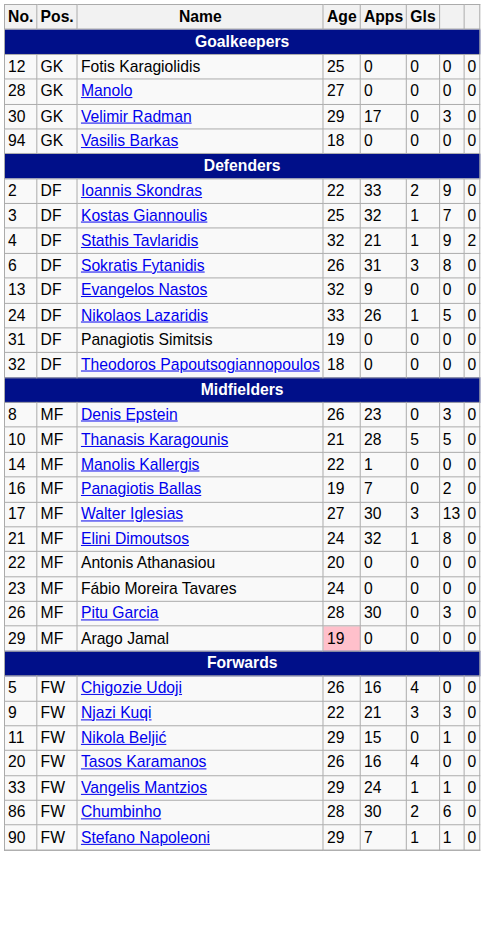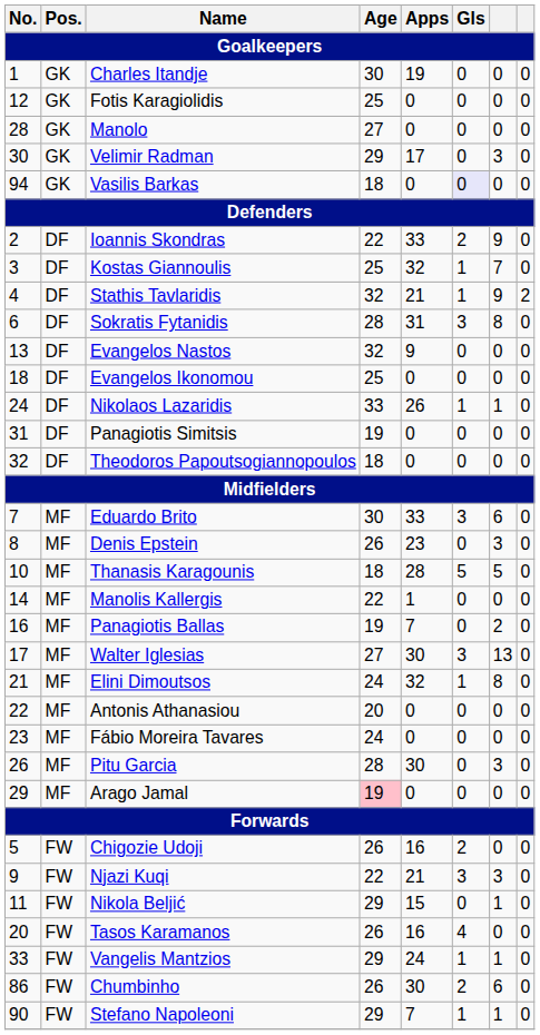 <table class="wikitable">
 <tr>
 <th>No.</th>
 <th>Pos.</th>
 <th>Name</th>
 <th>Age</th>
 <th>Apps</th>
 <th>Gls</th>
 <th></th>
 <th></th>
 </tr>
 <tr>
 <th colspan="8" style="background:#000f89; color:#ffffff; text-align:center;">Goalkeepers</th>
+</tr>
+<tr>
+<td align="left">1</td>
+<td>GK</td>
+<td> <a href='#'>Charles Itandje</a></td>
+<td>30</td>
+<td>19</td>
+<td>0</td>
+<td>0</td>
+<td>0</td>
 </tr>
 <tr>
 <td align="left">12</td>
 <td>GK</td>
 <td> Fotis Karagiolidis</td>
 <td>25</td>
 <td>0</td>
 <td>0</td>
 <td>0</td>
 <td>0</td>
 </tr>
 <tr>
 <td align="left">28</td>
 <td>GK</td>
 <td> <a href='#'>Manolo</a></td>
 <td>27</td>
 <td>0</td>
 <td>0</td>
 <td>0</td>
 <td>0</td>
 </tr>
 <tr>
 <td align="left">30</td>
 <td>GK</td>
 <td> <a href='#'>Velimir Radman</a></td>
 <td>29</td>
 <td>17</td>
 <td>0</td>
 <td>3</td>
 <td>0</td>
 </tr>
 <tr>
 <td align="left">94</td>
 <td>GK</td>
 <td> <a href='#'>Vasilis Barkas</a></td>
 <td>18</td>
 <td>0</td>
-<td>0</td>
+<td style="background: lavender;">0</td>
 <td>0</td>
 <td>0</td>
 </tr>
 <tr>
 <th colspan="8" style="background:#000f89; color:#ffffff; text-align:center;">Defenders</th>
 </tr>
 <tr>
 <td align="left">2</td>
 <td>DF</td>
 <td> <a href='#'>Ioannis Skondras</a></td>
 <td>22</td>
 <td>33</td>
 <td>2</td>
 <td>9</td>
 <td>0</td>
 </tr>
 <tr>
 <td align="left">3</td>
 <td>DF</td>
 <td> <a href='#'>Kostas Giannoulis</a></td>
 <td>25</td>
 <td>32</td>
 <td>1</td>
 <td>7</td>
 <td>0</td>
 </tr>
 <tr>
 <td align="left">4</td>
 <td>DF</td>
 <td> <a href='#'>Stathis Tavlaridis</a></td>
 <td>32</td>
 <td>21</td>
 <td>1</td>
 <td>9</td>
 <td>2</td>
 </tr>
 <tr>
 <td align="left">6</td>
 <td>DF</td>
 <td> <a href='#'>Sokratis Fytanidis</a></td>
-<td>26</td>
+<td>28</td>
 <td>31</td>
 <td>3</td>
 <td>8</td>
 <td>0</td>
 </tr>
 <tr>
 <td align="left">13</td>
 <td>DF</td>
 <td> <a href='#'>Evangelos Nastos</a></td>
 <td>32</td>
 <td>9</td>
 <td>0</td>
 <td>0</td>
 <td>0</td>
 </tr>
 <tr>
+<td align="left">18</td>
+<td>DF</td>
+<td> <a href='#'>Evangelos Ikonomou</a></td>
+<td>25</td>
+<td>0</td>
+<td>0</td>
+<td>0</td>
+<td>0</td>
+</tr>
+<tr>
 <td align="left">24</td>
 <td>DF</td>
 <td> <a href='#'>Nikolaos Lazaridis</a></td>
 <td>33</td>
 <td>26</td>
 <td>1</td>
-<td>5</td>
+<td>1</td>
 <td>0</td>
 </tr>
 <tr>
 <td align="left">31</td>
 <td>DF</td>
 <td> Panagiotis Simitsis</td>
 <td>19</td>
 <td>0</td>
 <td>0</td>
 <td>0</td>
 <td>0</td>
 </tr>
 <tr>
 <td align="left">32</td>
 <td>DF</td>
 <td> <a href='#'>Theodoros Papoutsogiannopoulos</a></td>
 <td>18</td>
 <td>0</td>
 <td>0</td>
 <td>0</td>
 <td>0</td>
 </tr>
 <tr>
 <th colspan="8" style="background:#000f89; color:#ffffff; text-align:center;">Midfielders</th>
 </tr>
 <tr>
+<td align="left">7</td>
+<td>MF</td>
+<td> <a href='#'>Eduardo Brito</a></td>
+<td>30</td>
+<td>33</td>
+<td>3</td>
+<td>6</td>
+<td>0</td>
+</tr>
+<tr>
 <td align="left">8</td>
 <td>MF</td>
 <td> <a href='#'>Denis Epstein</a></td>
 <td>26</td>
 <td>23</td>
 <td>0</td>
 <td>3</td>
 <td>0</td>
 </tr>
 <tr>
 <td align="left">10</td>
 <td>MF</td>
 <td> <a href='#'>Thanasis Karagounis</a></td>
-<td>21</td>
+<td>18</td>
 <td>28</td>
 <td>5</td>
 <td>5</td>
 <td>0</td>
 </tr>
 <tr>
 <td align="left">14</td>
 <td>MF</td>
 <td> <a href='#'>Manolis Kallergis</a></td>
 <td>22</td>
 <td>1</td>
 <td>0</td>
 <td>0</td>
 <td>0</td>
 </tr>
 <tr>
 <td align="left">16</td>
 <td>MF</td>
 <td> <a href='#'>Panagiotis Ballas</a></td>
 <td>19</td>
 <td>7</td>
 <td>0</td>
 <td>2</td>
 <td>0</td>
 </tr>
 <tr>
 <td align="left">17</td>
 <td>MF</td>
 <td> <a href='#'>Walter Iglesias</a></td>
 <td>27</td>
 <td>30</td>
 <td>3</td>
 <td>13</td>
 <td>0</td>
 </tr>
 <tr>
 <td align="left">21</td>
 <td>MF</td>
 <td> <a href='#'>Elini Dimoutsos</a></td>
 <td>24</td>
 <td>32</td>
 <td>1</td>
 <td>8</td>
 <td>0</td>
 </tr>
 <tr>
 <td align="left">22</td>
 <td>MF</td>
 <td> Antonis Athanasiou</td>
 <td>20</td>
 <td>0</td>
 <td>0</td>
 <td>0</td>
 <td>0</td>
 </tr>
 <tr>
 <td align="left">23</td>
 <td>MF</td>
 <td> Fábio Moreira Tavares</td>
 <td>24</td>
 <td>0</td>
 <td>0</td>
 <td>0</td>
 <td>0</td>
 </tr>
 <tr>
 <td align="left">26</td>
 <td>MF</td>
 <td> <a href='#'>Pitu Garcia</a></td>
 <td>28</td>
 <td>30</td>
 <td>0</td>
 <td>3</td>
 <td>0</td>
 </tr>
 <tr>
 <td align="left">29</td>
 <td>MF</td>
 <td> Arago Jamal</td>
 <td style="background: pink;">19</td>
 <td>0</td>
 <td>0</td>
 <td>0</td>
 <td>0</td>
 </tr>
 <tr>
 <th colspan="8" style="background:#000f89; color:#ffffff; text-align:center;">Forwards</th>
 </tr>
 <tr>
 <td align="left">5</td>
 <td>FW</td>
 <td> <a href='#'>Chigozie Udoji</a></td>
 <td>26</td>
 <td>16</td>
-<td>4</td>
+<td>2</td>
 <td>0</td>
 <td>0</td>
 </tr>
 <tr>
 <td align="left">9</td>
 <td>FW</td>
 <td> <a href='#'>Njazi Kuqi</a></td>
 <td>22</td>
 <td>21</td>
 <td>3</td>
 <td>3</td>
 <td>0</td>
 </tr>
 <tr>
 <td align="left">11</td>
 <td>FW</td>
 <td> <a href='#'>Nikola Beljić</a></td>
 <td>29</td>
 <td>15</td>
 <td>0</td>
 <td>1</td>
 <td>0</td>
 </tr>
 <tr>
 <td align="left">20</td>
 <td>FW</td>
 <td> <a href='#'>Tasos Karamanos</a></td>
 <td>26</td>
 <td>16</td>
 <td>4</td>
 <td>0</td>
 <td>0</td>
 </tr>
 <tr>
 <td align="left">33</td>
 <td>FW</td>
 <td> <a href='#'>Vangelis Mantzios</a></td>
 <td>29</td>
 <td>24</td>
 <td>1</td>
 <td>1</td>
 <td>0</td>
 </tr>
 <tr>
 <td align="left">86</td>
 <td>FW</td>
 <td> <a href='#'>Chumbinho</a></td>
-<td>28</td>
+<td>26</td>
 <td>30</td>
 <td>2</td>
 <td>6</td>
 <td>0</td>
 </tr>
 <tr>
 <td align="left">90</td>
 <td>FW</td>
 <td> <a href='#'>Stefano Napoleoni</a></td>
 <td>29</td>
 <td>7</td>
 <td>1</td>
 <td>1</td>
 <td>0</td>
 </tr>
 <tr>
 </tr>
 </table>
